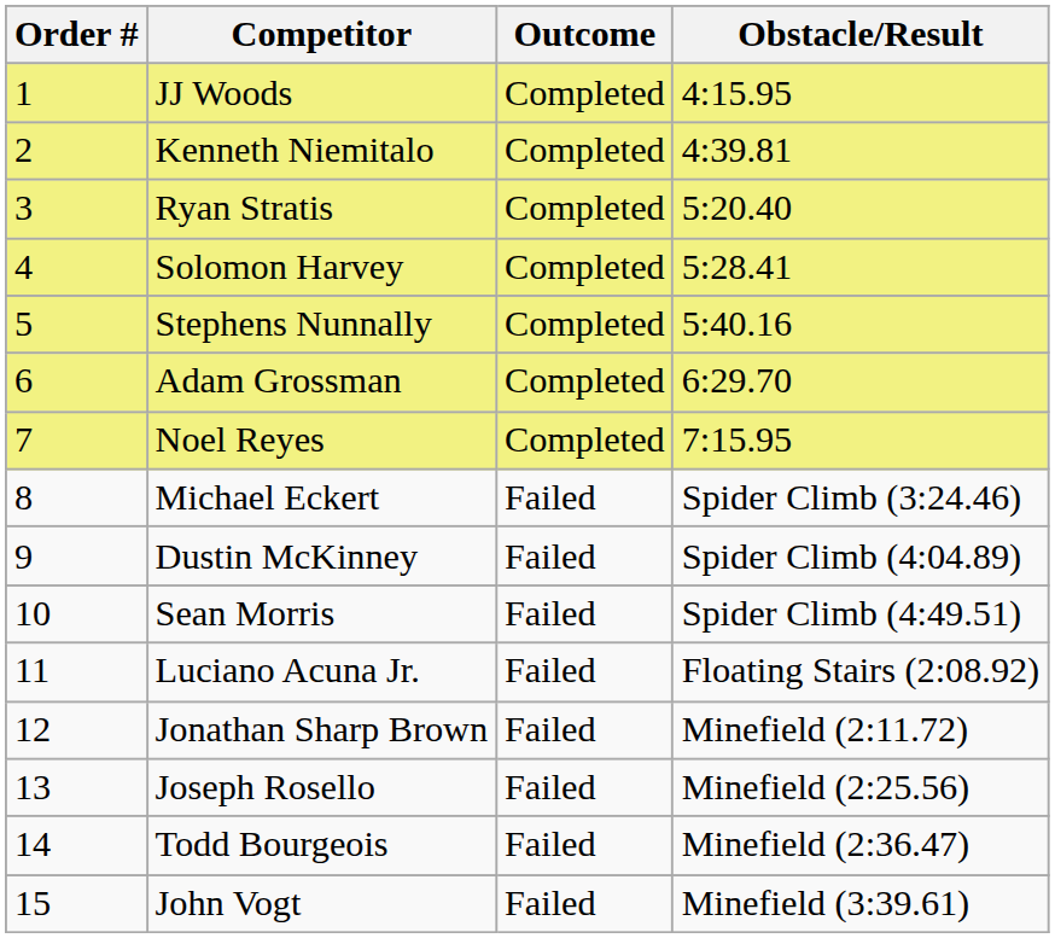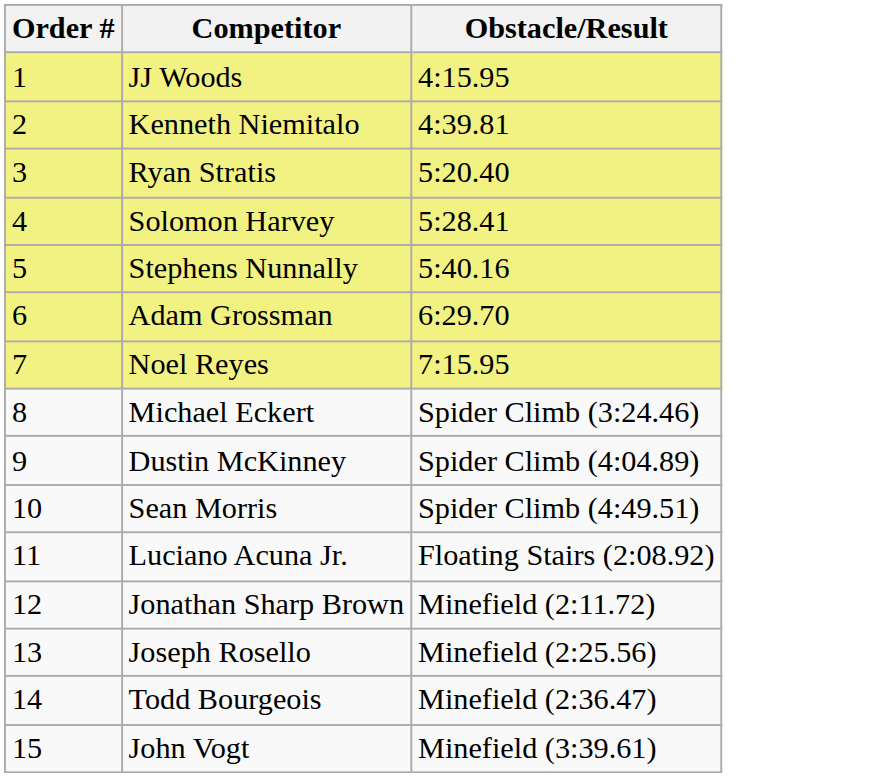 <table class="wikitable sortable">
 <tr>
 <th>Order #</th>
 <th>Competitor</th>
-<th>Outcome</th>
 <th>Obstacle/Result</th>
 </tr>
 <tr style="background-color:#f2f282">
 <td>1</td>
 <td>JJ Woods</td>
-<td>Completed</td>
 <td>4:15.95</td>
 </tr>
 <tr style="background-color:#f2f282">
 <td>2</td>
 <td>Kenneth Niemitalo</td>
-<td>Completed</td>
 <td>4:39.81</td>
 </tr>
 <tr style="background-color:#f2f282">
 <td>3</td>
 <td>Ryan Stratis</td>
-<td>Completed</td>
 <td>5:20.40</td>
 </tr>
 <tr style="background-color:#f2f282">
 <td>4</td>
 <td>Solomon Harvey</td>
-<td>Completed</td>
 <td>5:28.41</td>
 </tr>
 <tr style="background-color:#f2f282">
 <td>5</td>
 <td>Stephens Nunnally</td>
-<td>Completed</td>
 <td>5:40.16</td>
 </tr>
 <tr style="background-color:#f2f282">
 <td>6</td>
 <td>Adam Grossman</td>
-<td>Completed</td>
 <td>6:29.70</td>
 </tr>
 <tr style="background-color:#f2f282">
 <td>7</td>
 <td>Noel Reyes</td>
-<td>Completed</td>
 <td>7:15.95</td>
 </tr>
 <tr>
 <td>8</td>
 <td>Michael Eckert</td>
-<td>Failed</td>
 <td>Spider Climb (3:24.46)</td>
 </tr>
 <tr>
 <td>9</td>
 <td>Dustin McKinney</td>
-<td>Failed</td>
 <td>Spider Climb (4:04.89)</td>
 </tr>
 <tr>
 <td>10</td>
 <td>Sean Morris</td>
-<td>Failed</td>
 <td>Spider Climb (4:49.51)</td>
 </tr>
 <tr>
 <td>11</td>
 <td>Luciano Acuna Jr.</td>
-<td>Failed</td>
 <td>Floating Stairs (2:08.92)</td>
 </tr>
 <tr>
 <td>12</td>
 <td>Jonathan Sharp Brown</td>
-<td>Failed</td>
 <td>Minefield (2:11.72)</td>
 </tr>
 <tr>
 <td>13</td>
 <td>Joseph Rosello</td>
-<td>Failed</td>
 <td>Minefield (2:25.56)</td>
 </tr>
 <tr>
 <td>14</td>
 <td>Todd Bourgeois</td>
-<td>Failed</td>
 <td>Minefield (2:36.47)</td>
 </tr>
 <tr>
 <td>15</td>
 <td>John Vogt</td>
-<td>Failed</td>
 <td>Minefield (3:39.61)</td>
 </tr>
 </table>
